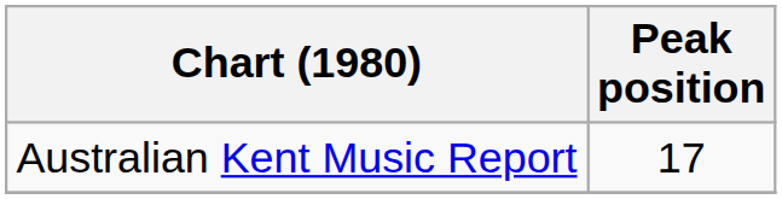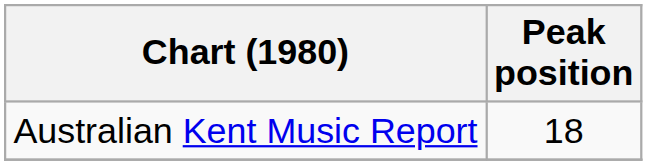 <table class="wikitable sortable">
 <tr>
 <th>Chart (1980)</th>
 <th>Peak<br>position</th>
 </tr>
 <tr>
 <td>Australian <a href='#'>Kent Music Report</a></td>
-<td style="text-align:center;">17</td>
+<td style="text-align:center;">18</td>
 </tr>
 <tr>
 </tr>
 </table>
